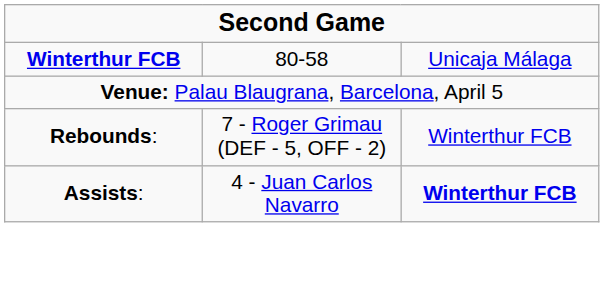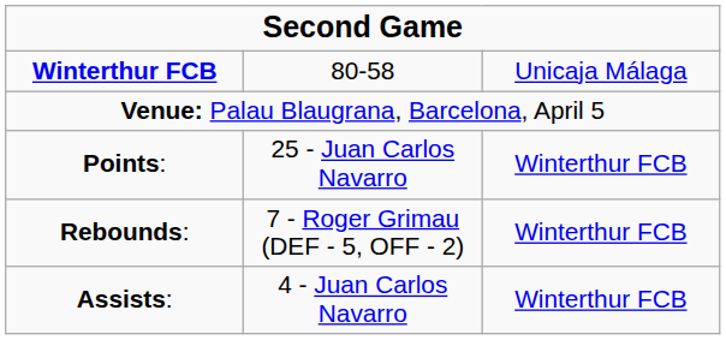 <table class=wikitable style="text-align:center">
 <tr>
 <td colspan=3><big><strong>Second Game</strong></big></td>
 </tr>
 <tr>
 <td width=145><strong><a href='#'>Winterthur FCB</a> </strong></td>
 <td width=145>80-58</td>
 <td width=145><a href='#'>Unicaja Málaga</a> </td>
 </tr>
 <tr>
 <td colspan=3><strong>Venue:</strong> <a href='#'>Palau Blaugrana</a>, <a href='#'>Barcelona</a>, April 5</td>
 </tr>
 <tr>
+<td width=145><strong>Points</strong>:</td>
+<td width=145>25 - <a href='#'>Juan Carlos Navarro</a> </td>
+<td width=145><a href='#'>Winterthur FCB</a></td>
+</tr>
+<tr>
 <td width=145><strong>Rebounds</strong>:</td>
 <td width=145>7 - <a href='#'>Roger Grimau</a>  <br> (DEF - 5, OFF - 2)</td>
 <td width=145><a href='#'>Winterthur FCB</a></td>
 </tr>
 <tr>
 <td width=145><strong>Assists</strong>:</td>
 <td width=145>4 - <a href='#'>Juan Carlos Navarro</a> </td>
-<td width=145><strong><a href='#'>Winterthur FCB</a></strong></td>
+<td width=145><a href='#'>Winterthur FCB</a></td>
 </tr>
 </table>
